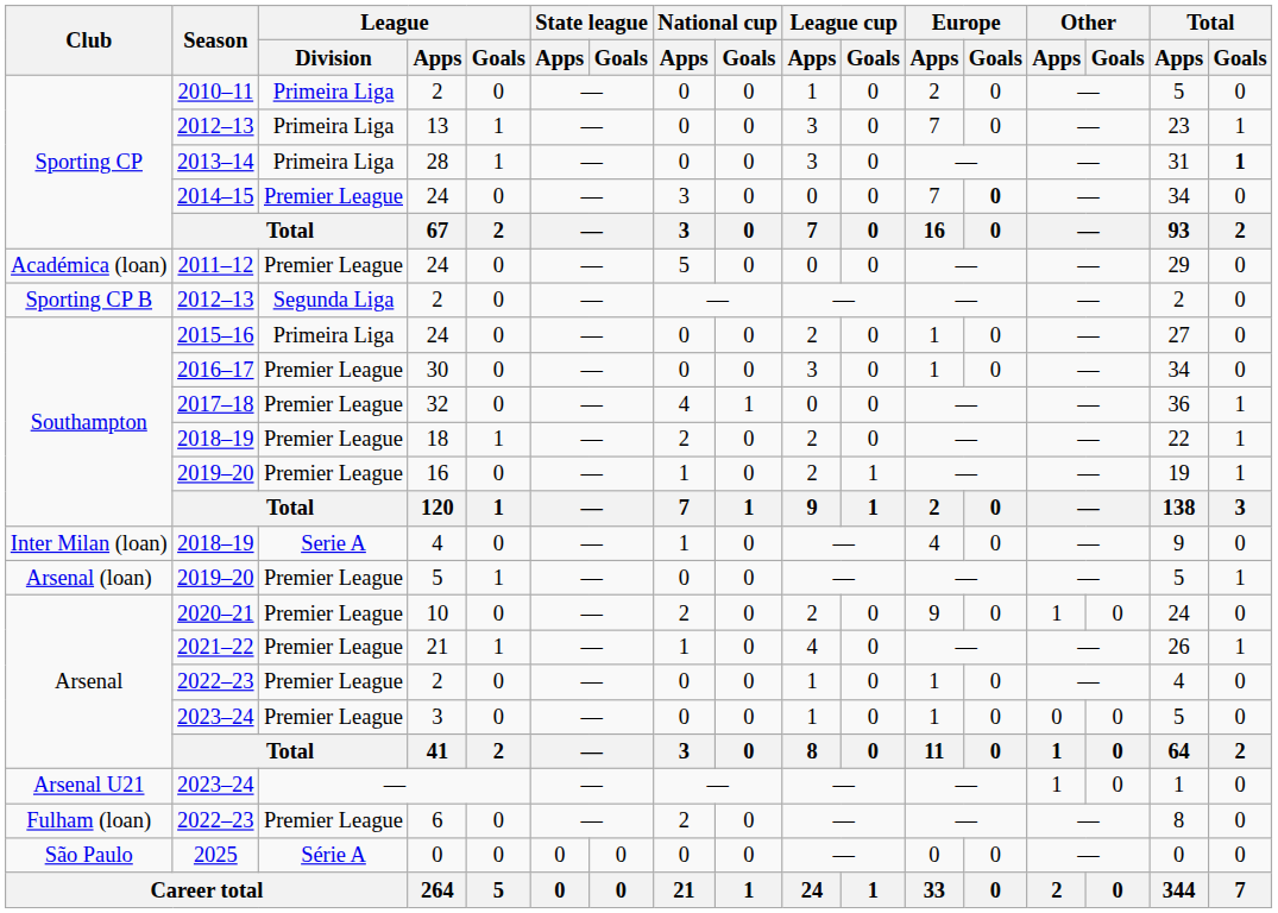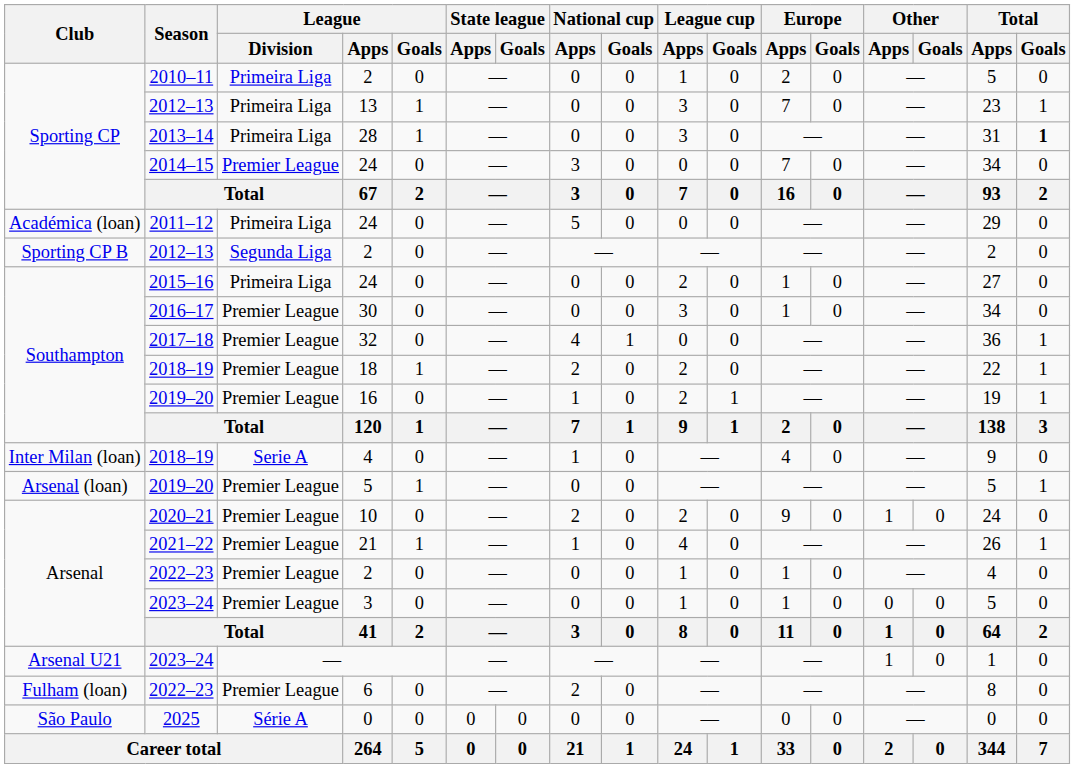 <table class="wikitable" style="text-align:center">
 <tr>
 <th rowspan=2>Club</th>
 <th rowspan=2>Season</th>
 <th colspan=3>League</th>
 <th colspan="2">State league</th>
 <th colspan=2>National cup</th>
 <th colspan=2>League cup</th>
 <th colspan=2>Europe</th>
 <th colspan=2>Other</th>
 <th colspan=2>Total</th>
 </tr>
 <tr>
 <th>Division</th>
 <th>Apps</th>
 <th>Goals</th>
 <th>Apps</th>
 <th>Goals</th>
 <th>Apps</th>
 <th>Goals</th>
 <th>Apps</th>
 <th>Goals</th>
 <th>Apps</th>
 <th>Goals</th>
 <th>Apps</th>
 <th>Goals</th>
 <th>Apps</th>
 <th>Goals</th>
 </tr>
 <tr>
 <td rowspan=5><a href='#'>Sporting CP</a></td>
 <td><a href='#'>2010–11</a></td>
 <td><a href='#'>Primeira Liga</a></td>
 <td>2</td>
 <td>0</td>
 <td colspan=2>—</td>
 <td>0</td>
 <td>0</td>
 <td>1</td>
 <td>0</td>
 <td>2</td>
 <td>0</td>
 <td colspan=2>—</td>
 <td>5</td>
 <td>0</td>
 </tr>
 <tr>
 <td><a href='#'>2012–13</a></td>
 <td>Primeira Liga</td>
 <td>13</td>
 <td>1</td>
 <td colspan=2>—</td>
 <td>0</td>
 <td>0</td>
 <td>3</td>
 <td>0</td>
 <td>7</td>
 <td>0</td>
 <td colspan=2>—</td>
 <td>23</td>
 <td>1</td>
 </tr>
 <tr>
 <td><a href='#'>2013–14</a></td>
 <td>Primeira Liga</td>
 <td>28</td>
 <td>1</td>
 <td colspan=2>—</td>
 <td>0</td>
 <td>0</td>
 <td>3</td>
 <td>0</td>
 <td colspan=2>—</td>
 <td colspan=2>—</td>
 <td>31</td>
 <td><strong>1</strong></td>
 </tr>
 <tr>
 <td><a href='#'>2014–15</a></td>
 <td><a href='#'>Premier League</a></td>
 <td>24</td>
 <td>0</td>
 <td colspan=2>—</td>
 <td>3</td>
 <td>0</td>
 <td>0</td>
 <td>0</td>
 <td>7</td>
-<td><strong>0</strong></td>
+<td>0</td>
 <td colspan=2>—</td>
 <td>34</td>
 <td>0</td>
 </tr>
 <tr>
 <th colspan=2>Total</th>
 <th>67</th>
 <th>2</th>
 <th colspan=2>—</th>
 <th>3</th>
 <th>0</th>
 <th>7</th>
 <th>0</th>
 <th>16</th>
 <th>0</th>
 <th colspan=2>—</th>
 <th>93</th>
 <th>2</th>
 </tr>
 <tr>
 <td><a href='#'>Académica</a> (loan)</td>
 <td><a href='#'>2011–12</a></td>
-<td>Premier League</td>
+<td>Primeira Liga</td>
 <td>24</td>
 <td>0</td>
 <td colspan=2>—</td>
 <td>5</td>
 <td>0</td>
 <td>0</td>
 <td>0</td>
 <td colspan=2>—</td>
 <td colspan=2>—</td>
 <td>29</td>
 <td>0</td>
 </tr>
 <tr>
 <td><a href='#'>Sporting CP B</a></td>
 <td><a href='#'>2012–13</a></td>
 <td><a href='#'>Segunda Liga</a></td>
 <td>2</td>
 <td>0</td>
 <td colspan=2>—</td>
 <td colspan=2>—</td>
 <td colspan=2>—</td>
 <td colspan=2>—</td>
 <td colspan=2>—</td>
 <td>2</td>
 <td>0</td>
 </tr>
 <tr>
 <td rowspan=6><a href='#'>Southampton</a></td>
 <td><a href='#'>2015–16</a></td>
 <td>Primeira Liga</td>
 <td>24</td>
 <td>0</td>
 <td colspan=2>—</td>
 <td>0</td>
 <td>0</td>
 <td>2</td>
 <td>0</td>
 <td>1</td>
 <td>0</td>
 <td colspan=2>—</td>
 <td>27</td>
 <td>0</td>
 </tr>
 <tr>
 <td><a href='#'>2016–17</a></td>
 <td>Premier League</td>
 <td>30</td>
 <td>0</td>
 <td colspan=2>—</td>
 <td>0</td>
 <td>0</td>
 <td>3</td>
 <td>0</td>
 <td>1</td>
 <td>0</td>
 <td colspan=2>—</td>
 <td>34</td>
 <td>0</td>
 </tr>
 <tr>
 <td><a href='#'>2017–18</a></td>
 <td>Premier League</td>
 <td>32</td>
 <td>0</td>
 <td colspan=2>—</td>
 <td>4</td>
 <td>1</td>
 <td>0</td>
 <td>0</td>
 <td colspan=2>—</td>
 <td colspan=2>—</td>
 <td>36</td>
 <td>1</td>
 </tr>
 <tr>
 <td><a href='#'>2018–19</a></td>
 <td>Premier League</td>
 <td>18</td>
 <td>1</td>
 <td colspan=2>—</td>
 <td>2</td>
 <td>0</td>
 <td>2</td>
 <td>0</td>
 <td colspan=2>—</td>
 <td colspan=2>—</td>
 <td>22</td>
 <td>1</td>
 </tr>
 <tr>
 <td><a href='#'>2019–20</a></td>
 <td>Premier League</td>
 <td>16</td>
 <td>0</td>
 <td colspan=2>—</td>
 <td>1</td>
 <td>0</td>
 <td>2</td>
 <td>1</td>
 <td colspan=2>—</td>
 <td colspan=2>—</td>
 <td>19</td>
 <td>1</td>
 </tr>
 <tr>
 <th colspan=2>Total</th>
 <th>120</th>
 <th>1</th>
 <th colspan=2>—</th>
 <th>7</th>
 <th>1</th>
 <th>9</th>
 <th>1</th>
 <th>2</th>
 <th>0</th>
 <th colspan=2>—</th>
 <th>138</th>
 <th>3</th>
 </tr>
 <tr>
 <td><a href='#'>Inter Milan</a> (loan)</td>
 <td><a href='#'>2018–19</a></td>
 <td><a href='#'>Serie A</a></td>
 <td>4</td>
 <td>0</td>
 <td colspan=2>—</td>
 <td>1</td>
 <td>0</td>
 <td colspan=2>—</td>
 <td>4</td>
 <td>0</td>
 <td colspan=2>—</td>
 <td>9</td>
 <td>0</td>
 </tr>
 <tr>
 <td><a href='#'>Arsenal</a> (loan)</td>
 <td><a href='#'>2019–20</a></td>
 <td>Premier League</td>
 <td>5</td>
 <td>1</td>
 <td colspan=2>—</td>
 <td>0</td>
 <td>0</td>
 <td colspan=2>—</td>
 <td colspan=2>—</td>
 <td colspan=2>—</td>
 <td>5</td>
 <td>1</td>
 </tr>
 <tr>
 <td rowspan=5>Arsenal</td>
 <td><a href='#'>2020–21</a></td>
 <td>Premier League</td>
 <td>10</td>
 <td>0</td>
 <td colspan=2>—</td>
 <td>2</td>
 <td>0</td>
 <td>2</td>
 <td>0</td>
 <td>9</td>
 <td>0</td>
 <td>1</td>
 <td>0</td>
 <td>24</td>
 <td>0</td>
 </tr>
 <tr>
 <td><a href='#'>2021–22</a></td>
 <td>Premier League</td>
 <td>21</td>
 <td>1</td>
 <td colspan=2>—</td>
 <td>1</td>
 <td>0</td>
 <td>4</td>
 <td>0</td>
 <td colspan=2>—</td>
 <td colspan=2>—</td>
 <td>26</td>
 <td>1</td>
 </tr>
 <tr>
 <td><a href='#'>2022–23</a></td>
 <td>Premier League</td>
 <td>2</td>
 <td>0</td>
 <td colspan=2>—</td>
 <td>0</td>
 <td>0</td>
 <td>1</td>
 <td>0</td>
 <td>1</td>
 <td>0</td>
 <td colspan=2>—</td>
 <td>4</td>
 <td>0</td>
 </tr>
 <tr>
 <td><a href='#'>2023–24</a></td>
 <td>Premier League</td>
 <td>3</td>
 <td>0</td>
 <td colspan=2>—</td>
 <td>0</td>
 <td>0</td>
 <td>1</td>
 <td>0</td>
 <td>1</td>
 <td>0</td>
 <td>0</td>
 <td>0</td>
 <td>5</td>
 <td>0</td>
 </tr>
 <tr>
 <th colspan=2>Total</th>
 <th>41</th>
 <th>2</th>
 <th colspan=2>—</th>
 <th>3</th>
 <th>0</th>
 <th>8</th>
 <th>0</th>
 <th>11</th>
 <th>0</th>
 <th>1</th>
 <th>0</th>
 <th>64</th>
 <th>2</th>
 </tr>
 <tr>
 <td><a href='#'>Arsenal U21</a></td>
 <td><a href='#'>2023–24</a></td>
 <td colspan="3">—</td>
 <td colspan="2">—</td>
 <td colspan=2>—</td>
 <td colspan="2">—</td>
 <td colspan="2">—</td>
 <td>1</td>
 <td>0</td>
 <td>1</td>
 <td>0</td>
 </tr>
 <tr>
 <td><a href='#'>Fulham</a> (loan)</td>
 <td><a href='#'>2022–23</a></td>
 <td>Premier League</td>
 <td>6</td>
 <td>0</td>
 <td colspan=2>—</td>
 <td>2</td>
 <td>0</td>
 <td colspan=2>—</td>
 <td colspan=2>—</td>
 <td colspan=2>—</td>
 <td>8</td>
 <td>0</td>
 </tr>
 <tr>
 <td><a href='#'>São Paulo</a></td>
 <td><a href='#'>2025</a></td>
 <td><a href='#'>Série A</a></td>
 <td>0</td>
 <td>0</td>
 <td>0</td>
 <td>0</td>
 <td>0</td>
 <td>0</td>
 <td colspan="2">—</td>
 <td>0</td>
 <td>0</td>
 <td colspan="2">—</td>
 <td>0</td>
 <td>0</td>
 </tr>
 <tr>
 <th colspan=3>Career total</th>
 <th>264</th>
 <th>5</th>
 <th>0</th>
 <th>0</th>
 <th>21</th>
 <th>1</th>
 <th>24</th>
 <th>1</th>
 <th>33</th>
 <th>0</th>
 <th>2</th>
 <th>0</th>
 <th>344</th>
 <th>7</th>
 </tr>
 </table>
